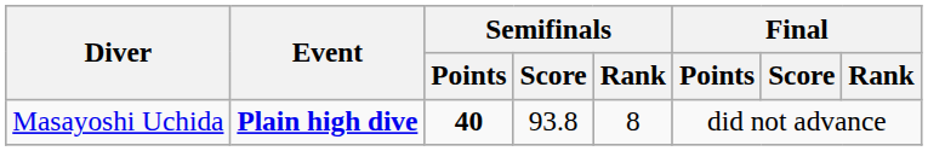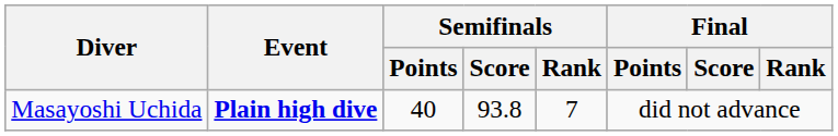 <table class=wikitable style="font-size:90%">
 <tr>
 <th rowspan=2>Diver</th>
 <th rowspan=2>Event</th>
 <th colspan=3>Semifinals</th>
 <th colspan=3>Final</th>
 </tr>
 <tr>
 <th>Points</th>
 <th>Score</th>
 <th>Rank</th>
 <th>Points</th>
 <th>Score</th>
 <th>Rank</th>
 </tr>
 <tr>
 <td><a href='#'>Masayoshi Uchida</a></td>
 <td><strong><a href='#'>Plain high dive</a></strong></td>
-<td align=center><strong>40</strong></td>
+<td align=center>40</td>
 <td align=center>93.8</td>
-<td align=center>8</td>
+<td align=center>7</td>
 <td align=center colspan=3>did not advance</td>
 </tr>
 </table>
